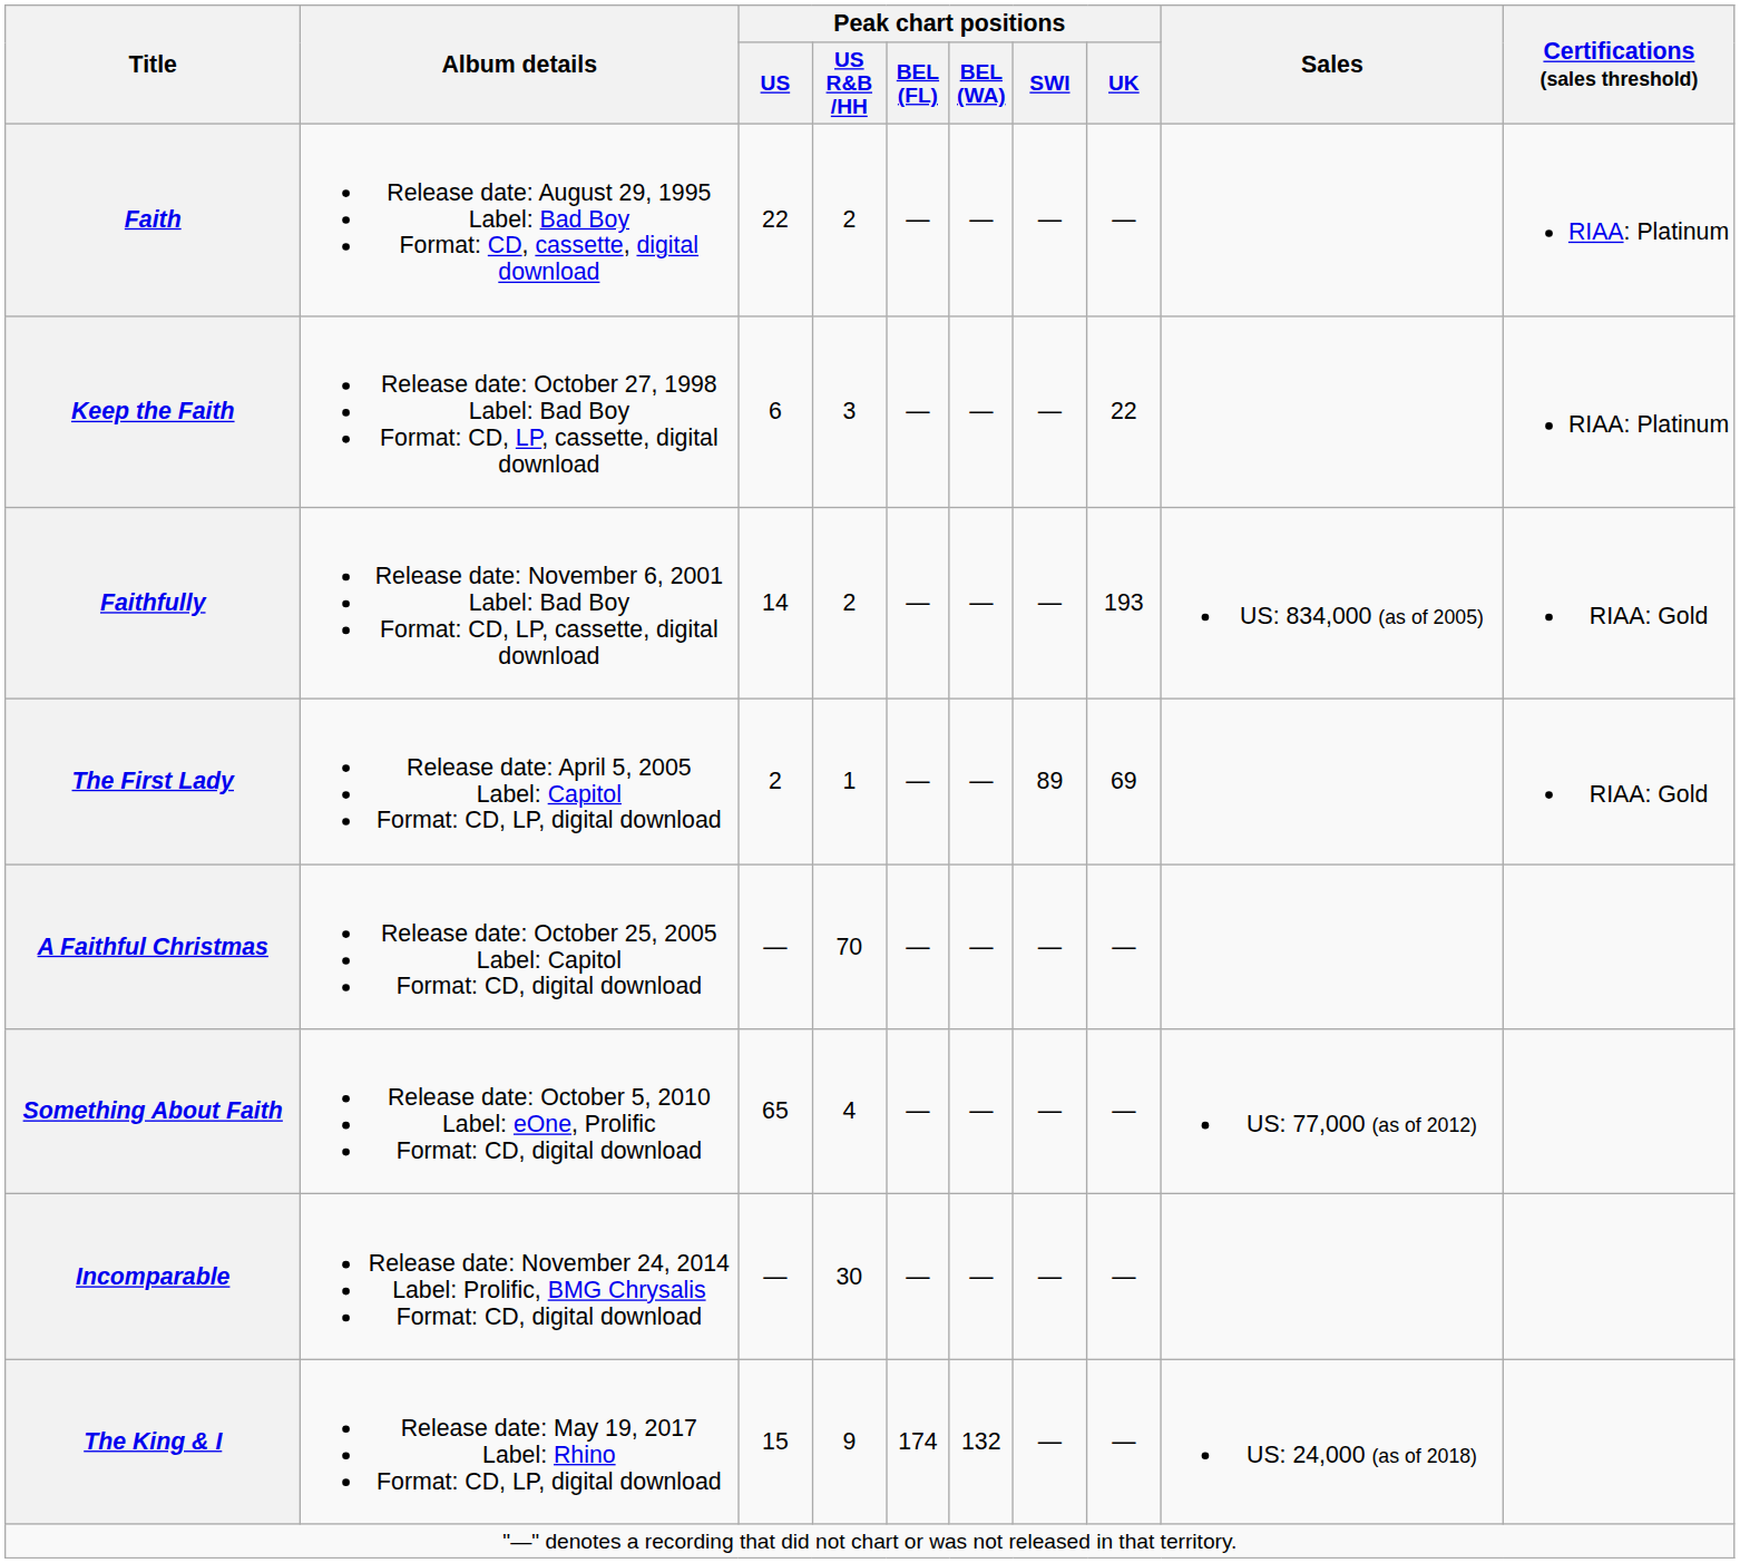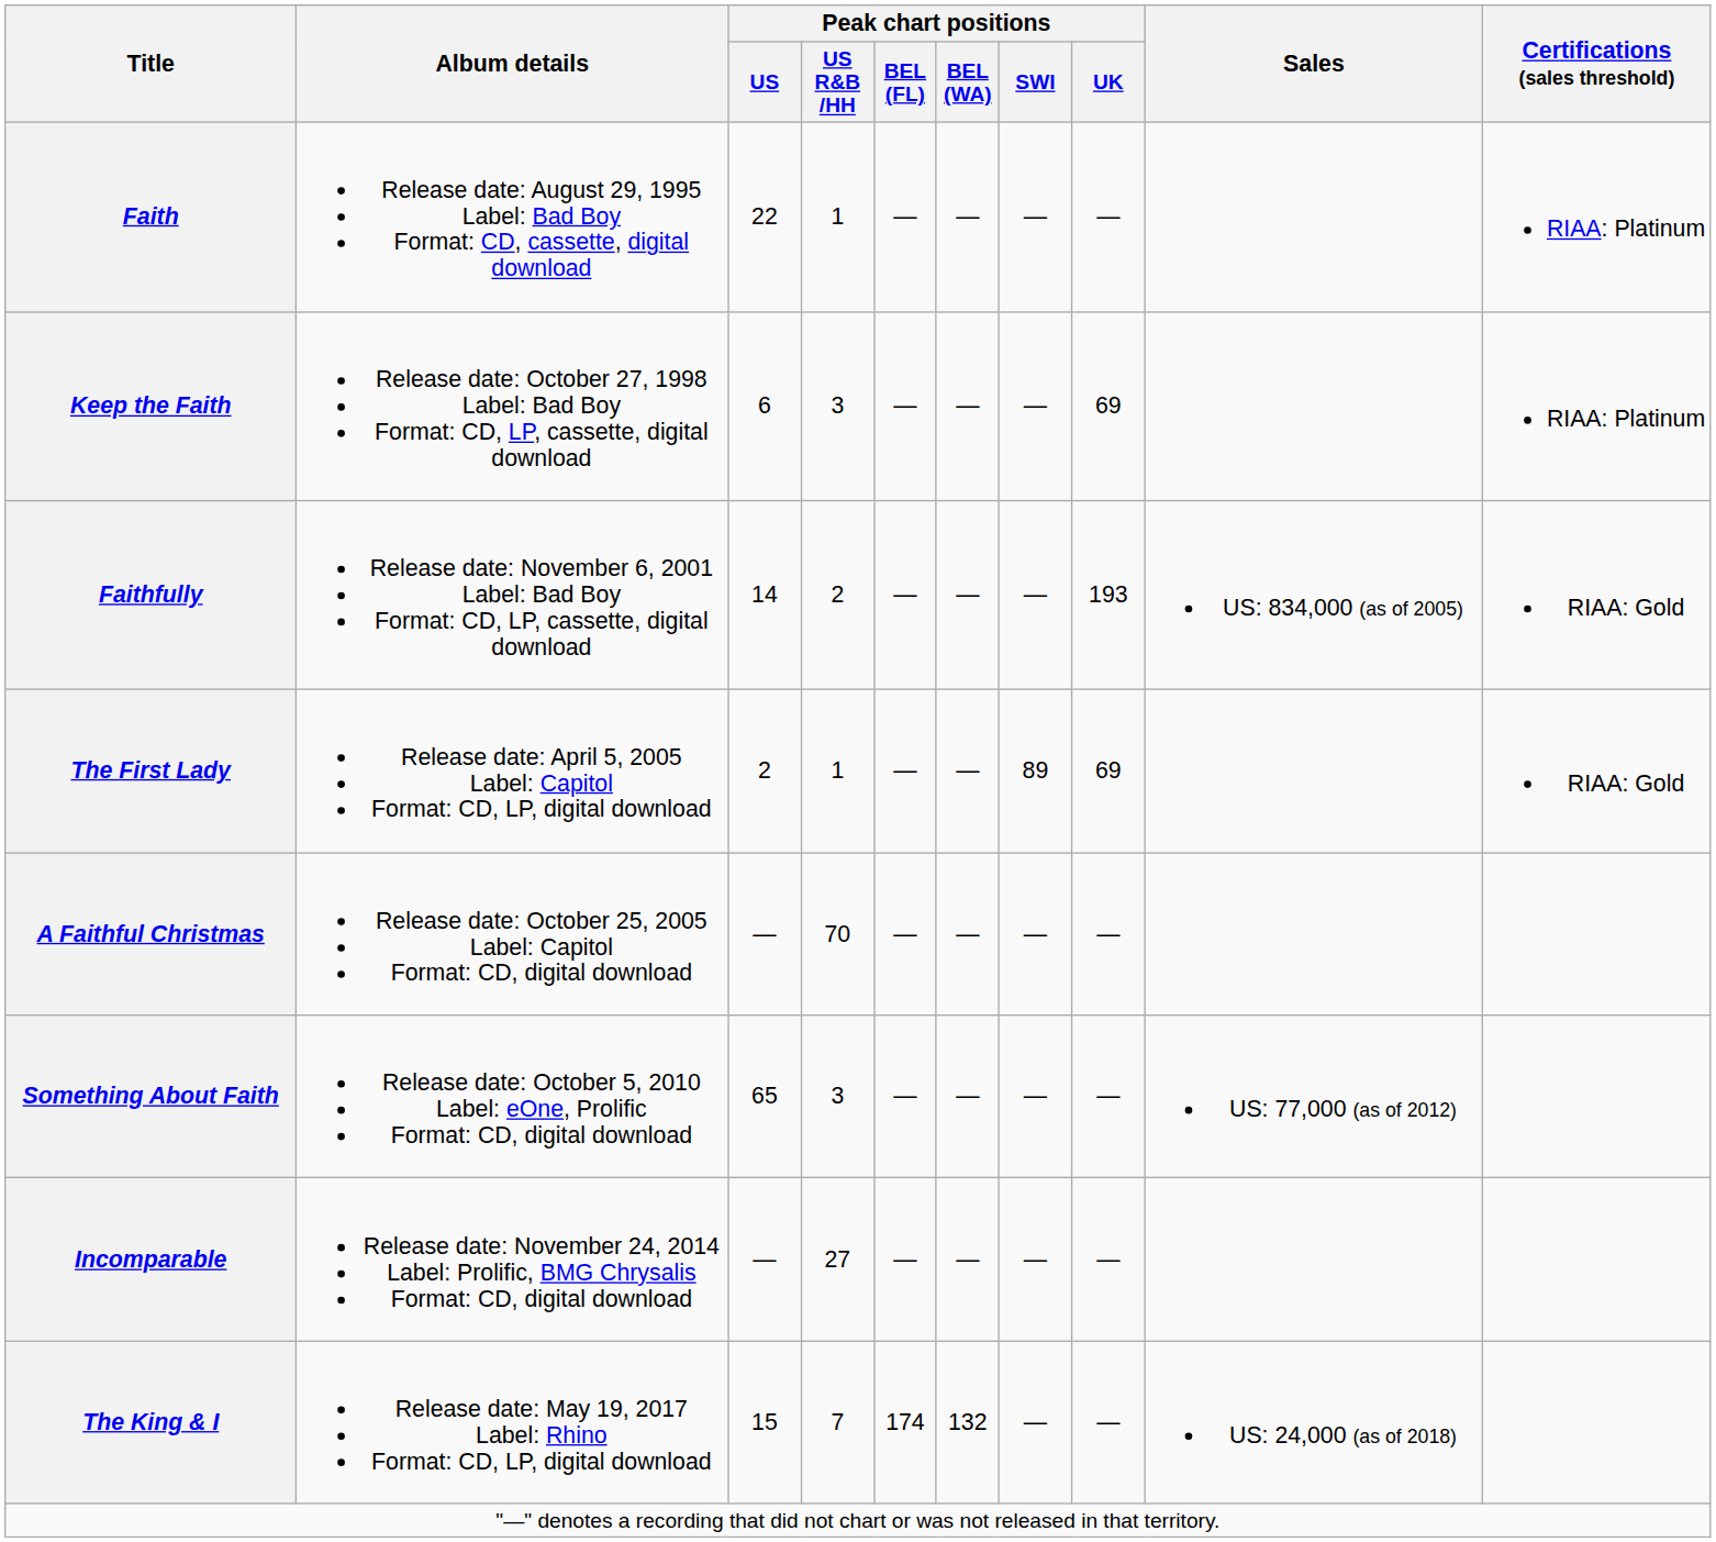 <table class="wikitable plainrowheaders" style="text-align:center;">
 <tr>
 <th scope="col" rowspan="2" style="width:12em;">Title</th>
 <th scope="col" rowspan="2" style="width:18em;">Album details</th>
 <th scope="col" colspan="6">Peak chart positions</th>
 <th scope="col" rowspan="2" style="width:14em;">Sales</th>
 <th style="text-align:center;" rowspan="2"><a href='#'>Certifications</a><br><small>(sales threshold)</small></th>
 </tr>
 <tr>
 <th scope="col" style="width:3em;font-size:90%;"><a href='#'>US</a><br></th>
 <th scope="col" style="width:3em;font-size:90%;"><a href='#'>US R&B<br>/HH</a><br></th>
 <th scope="col" style="width:2.5em;font-size:90%;"><a href='#'>BEL (FL)</a><br></th>
 <th scope="col" style="width:2.5em;font-size:90%;"><a href='#'>BEL (WA)</a><br></th>
 <th scope="col" style="width:3em;font-size:90%;"><a href='#'>SWI</a><br></th>
 <th scope="col" style="width:3em;font-size:90%;"><a href='#'>UK</a><br></th>
 </tr>
 <tr>
 <th scope="row"><em><a href='#'>Faith</a></em></th>
 <td><br><ul><li>Release date: August 29, 1995</li><li>Label: <a href='#'>Bad Boy</a></li><li>Format: <a href='#'>CD</a>, <a href='#'>cassette</a>, <a href='#'>digital download</a></li></ul></td>
 <td>22</td>
-<td>2</td>
+<td>1</td>
 <td>—</td>
 <td>—</td>
 <td>—</td>
 <td>—</td>
 <td></td>
 <td><br><ul><li><a href='#'>RIAA</a>: Platinum</li></ul></td>
 </tr>
 <tr>
 <th scope="row"><em><a href='#'>Keep the Faith</a></em></th>
 <td><br><ul><li>Release date: October 27, 1998</li><li>Label: Bad Boy</li><li>Format: CD, <a href='#'>LP</a>, cassette, digital download</li></ul></td>
 <td>6</td>
 <td>3</td>
 <td>—</td>
 <td>—</td>
 <td>—</td>
-<td>22</td>
+<td>69</td>
 <td></td>
 <td><br><ul><li>RIAA: Platinum</li></ul></td>
 </tr>
 <tr>
 <th scope="row"><em><a href='#'>Faithfully</a></em></th>
 <td><br><ul><li>Release date: November 6, 2001</li><li>Label: Bad Boy</li><li>Format: CD, LP, cassette, digital download</li></ul></td>
 <td>14</td>
 <td>2</td>
 <td>—</td>
 <td>—</td>
 <td>—</td>
 <td>193</td>
 <td><br><ul><li>US: 834,000 <small>(as of 2005)</small></li></ul></td>
 <td><br><ul><li>RIAA: Gold</li></ul></td>
 </tr>
 <tr>
 <th scope="row"><em><a href='#'>The First Lady</a></em></th>
 <td><br><ul><li>Release date: April 5, 2005</li><li>Label: <a href='#'>Capitol</a></li><li>Format: CD, LP, digital download</li></ul></td>
 <td>2</td>
 <td>1</td>
 <td>—</td>
 <td>—</td>
 <td>89</td>
 <td>69</td>
 <td></td>
 <td><br><ul><li>RIAA: Gold</li></ul></td>
 </tr>
 <tr>
 <th scope="row"><em><a href='#'>A Faithful Christmas</a></em></th>
 <td><br><ul><li>Release date: October 25, 2005</li><li>Label: Capitol</li><li>Format: CD, digital download</li></ul></td>
 <td>—</td>
 <td>70</td>
 <td>—</td>
 <td>—</td>
 <td>—</td>
 <td>—</td>
 <td></td>
 <td></td>
 </tr>
 <tr>
 <th scope="row"><em><a href='#'>Something About Faith</a></em></th>
 <td><br><ul><li>Release date: October 5, 2010</li><li>Label: <a href='#'>eOne</a>, Prolific</li><li>Format: CD, digital download</li></ul></td>
 <td>65</td>
-<td>4</td>
+<td>3</td>
 <td>—</td>
 <td>—</td>
 <td>—</td>
 <td>—</td>
 <td><br><ul><li>US: 77,000 <small>(as of 2012)</small></li></ul></td>
 <td></td>
 </tr>
 <tr>
 <th scope="row"><em><a href='#'>Incomparable</a></em></th>
 <td><br><ul><li>Release date: November 24, 2014</li><li>Label: Prolific, <a href='#'>BMG Chrysalis</a></li><li>Format: CD, digital download</li></ul></td>
 <td>—</td>
-<td>30</td>
+<td>27</td>
 <td>—</td>
 <td>—</td>
 <td>—</td>
 <td>—</td>
 <td></td>
 <td></td>
 </tr>
 <tr>
 <th scope="row"><em><a href='#'>The King & I</a></em></th>
 <td><br><ul><li>Release date: May 19, 2017</li><li>Label: <a href='#'>Rhino</a></li><li>Format: CD, LP, digital download</li></ul></td>
 <td>15</td>
-<td>9</td>
+<td>7</td>
 <td>174</td>
 <td>132</td>
 <td>—</td>
 <td>—</td>
 <td><br><ul><li>US: 24,000 <small>(as of 2018)</small></li></ul></td>
 <td></td>
 </tr>
 <tr>
 <td colspan="15" style="font-size:90%">"—" denotes a recording that did not chart or was not released in that territory.</td>
 </tr>
 </table>
